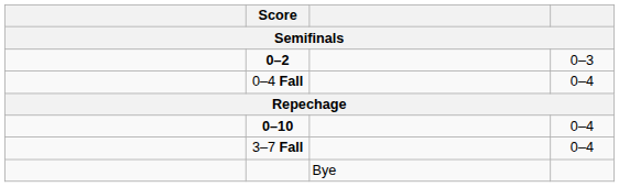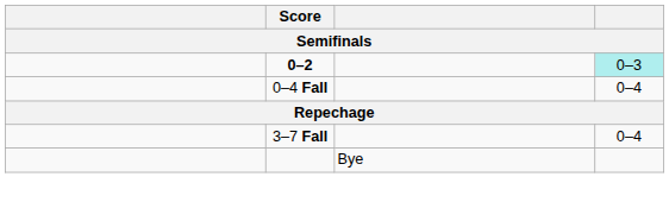 <table class="wikitable" style="text-align: left;">
 <tr>
 <th align="right" width="270"></th>
 <th width="65">Score</th>
 <th align="left" width="270"></th>
 <th width="65"></th>
 </tr>
 <tr>
 <th colspan=4>Semifinals</th>
 </tr>
 <tr>
 <td></td>
 <td align="center"><strong>0–2</strong></td>
 <td><strong></strong></td>
-<td align=center>0–3 <strong></strong></td>
+<td align=center style="background: paleturquoise;">0–3 <strong></strong></td>
 </tr>
 <tr>
 <td></td>
 <td align="center">0–4 <strong>Fall</strong></td>
 <td><strong></strong></td>
 <td align=center>0–4 <strong></strong></td>
 </tr>
 <tr>
 <th colspan=4>Repechage</th>
-</tr>
-<tr>
-<td></td>
-<td align="center"><strong>0–10</strong></td>
-<td><strong></strong></td>
-<td align=center>0–4 <strong></strong></td>
 </tr>
 <tr>
 <td></td>
 <td align="center">3–7 <strong>Fall</strong></td>
 <td><strong></strong></td>
 <td align=center>0–4 <strong></strong></td>
 </tr>
 <tr>
 <td><strong></strong></td>
 <td></td>
 <td>Bye</td>
 <td></td>
 </tr>
 </table>
